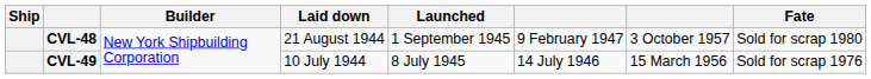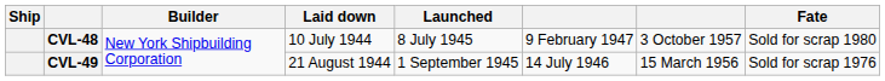 <table class="sortable wikitable plainrowheaders">
 <tr>
 <th scope="col">Ship</th>
 <th scope="col"></th>
 <th scope="col">Builder</th>
 <th scope="col">Laid down</th>
 <th scope="col">Launched</th>
 <th scope="col"></th>
 <th scope="col"></th>
 <th scope="col">Fate</th>
 </tr>
 <tr>
 <th scope="row"></th>
 <th scope="row" style="white-space: nowrap;">CVL-48</th>
 <td rowspan=2 style="max-width:12em;"><a href='#'>New York Shipbuilding Corporation</a></td>
-<td>21 August 1944</td>
-<td>1 September 1945</td>
+<td>10 July 1944</td>
+<td>8 July 1945</td>
 <td>9 February 1947</td>
 <td>3 October 1957</td>
 <td>Sold for scrap 1980</td>
 </tr>
 <tr>
 <th scope="row"></th>
 <th scope="row">CVL-49</th>
-<td>10 July 1944</td>
-<td>8 July 1945</td>
+<td>21 August 1944</td>
+<td>1 September 1945</td>
 <td>14 July 1946</td>
 <td>15 March 1956</td>
 <td>Sold for scrap 1976</td>
 </tr>
 </table>
